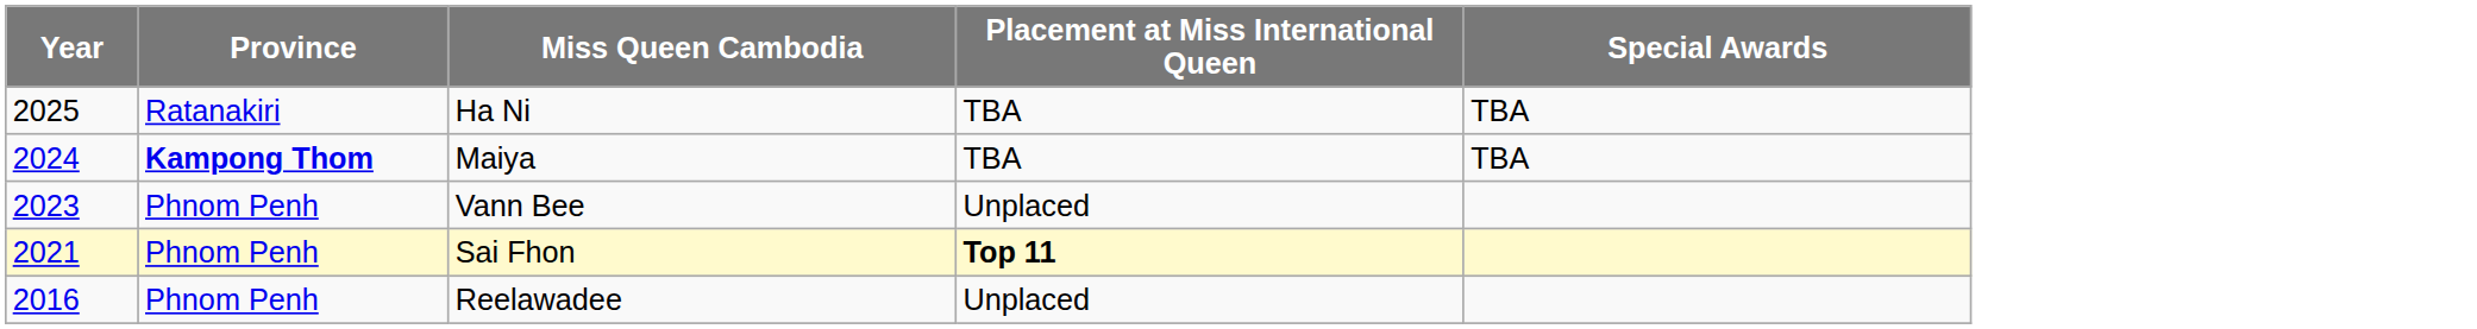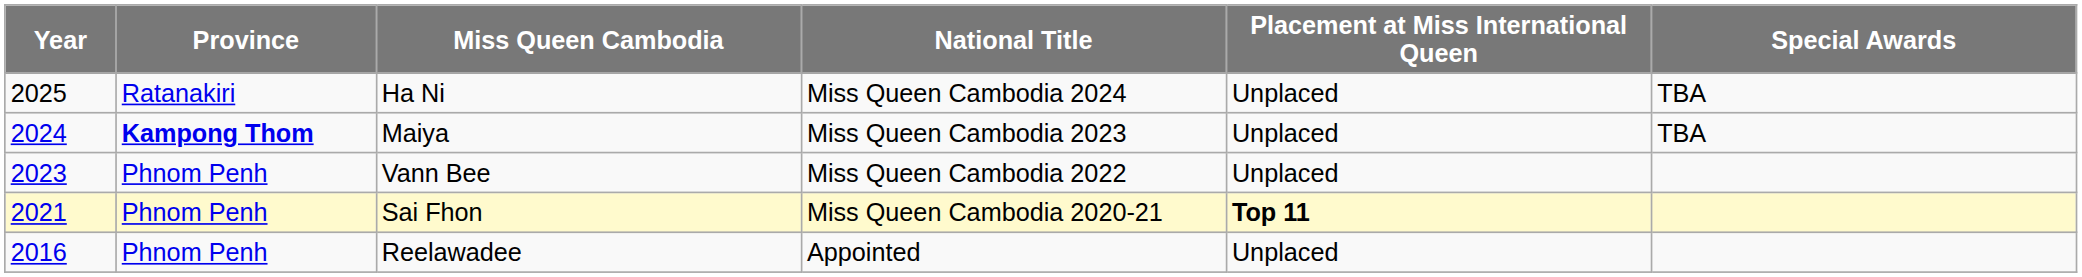 <table class="wikitable " style="font-size: 95%;">
 <tr>
 <th width="60" style="background-color:#787878;color:#FFFFFF;">Year</th>
 <th width="150" style="background-color:#787878;color:#FFFFFF;">Province</th>
 <th width="250" style="background-color:#787878;color:#FFFFFF;">Miss Queen Cambodia</th>
+<th width="250" style="background-color:#787878;color:#FFFFFF;">National Title</th>
 <th width="250" style="background-color:#787878;color:#FFFFFF;">Placement at Miss International Queen</th>
 <th width="250" style="background-color:#787878;color:#FFFFFF;">Special Awards</th>
 </tr>
 <tr>
 <td>2025</td>
 <td><a href='#'>Ratanakiri</a></td>
 <td>Ha Ni</td>
-<td>TBA</td>
+<td>Miss Queen Cambodia 2024</td>
+<td>Unplaced</td>
 <td>TBA</td>
 </tr>
 <tr>
 <td><a href='#'>2024</a></td>
 <td><strong><a href='#'>Kampong Thom</a></strong></td>
 <td>Maiya</td>
-<td>TBA</td>
+<td>Miss Queen Cambodia 2023</td>
+<td>Unplaced</td>
 <td>TBA</td>
 </tr>
 <tr>
 <td><a href='#'>2023</a></td>
 <td><a href='#'>Phnom Penh</a></td>
 <td>Vann Bee</td>
+<td>Miss Queen Cambodia 2022</td>
 <td>Unplaced</td>
 <td></td>
 </tr>
 <tr style="background-color:#FFFACD">
 <td><a href='#'>2021</a></td>
 <td><a href='#'>Phnom Penh</a></td>
 <td>Sai Fhon</td>
+<td>Miss Queen Cambodia 2020-21</td>
 <td><strong>Top 11</strong></td>
 <td style="background:;"></td>
 </tr>
 <tr>
 <td><a href='#'>2016</a></td>
 <td><a href='#'>Phnom Penh</a></td>
 <td>Reelawadee</td>
+<td>Appointed</td>
 <td>Unplaced</td>
 <td></td>
 </tr>
 </table>
